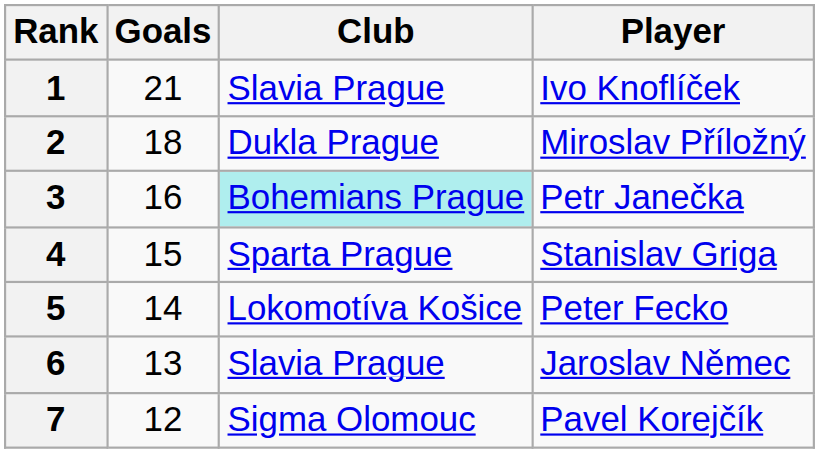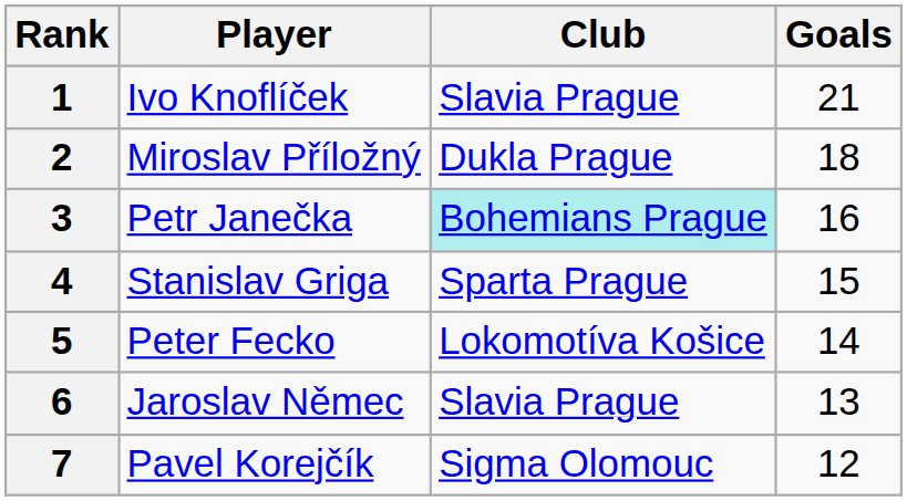 <table class="wikitable" style="text-align:center">
 <tr>
 <th>Rank</th>
+<th>Player</th>
+<th>Club</th>
 <th>Goals</th>
-<th>Club</th>
-<th>Player</th>
 </tr>
 <tr>
 <th>1</th>
+<td align="left"> <a href='#'>Ivo Knoflíček</a></td>
+<td align="left"><a href='#'>Slavia Prague</a></td>
 <td>21</td>
-<td align="left"><a href='#'>Slavia Prague</a></td>
-<td align="left"> <a href='#'>Ivo Knoflíček</a></td>
 </tr>
 <tr>
 <th>2</th>
+<td align="left"> <a href='#'>Miroslav Příložný</a></td>
+<td align="left"><a href='#'>Dukla Prague</a></td>
 <td>18</td>
-<td align="left"><a href='#'>Dukla Prague</a></td>
-<td align="left"> <a href='#'>Miroslav Příložný</a></td>
 </tr>
 <tr>
 <th>3</th>
+<td align="left"> <a href='#'>Petr Janečka</a></td>
+<td align="left" style="background: paleturquoise;"><a href='#'>Bohemians Prague</a></td>
 <td>16</td>
-<td align="left" style="background: paleturquoise;"><a href='#'>Bohemians Prague</a></td>
-<td align="left"> <a href='#'>Petr Janečka</a></td>
 </tr>
 <tr>
 <th>4</th>
+<td align="left"> <a href='#'>Stanislav Griga</a></td>
+<td align="left"><a href='#'>Sparta Prague</a></td>
 <td>15</td>
-<td align="left"><a href='#'>Sparta Prague</a></td>
-<td align="left"> <a href='#'>Stanislav Griga</a></td>
 </tr>
 <tr>
 <th>5</th>
+<td align="left"> <a href='#'>Peter Fecko</a></td>
+<td align="left"><a href='#'>Lokomotíva Košice</a></td>
 <td>14</td>
-<td align="left"><a href='#'>Lokomotíva Košice</a></td>
-<td align="left"> <a href='#'>Peter Fecko</a></td>
 </tr>
 <tr>
 <th>6</th>
+<td align="left"> <a href='#'>Jaroslav Němec</a></td>
+<td align="left"><a href='#'>Slavia Prague</a></td>
 <td>13</td>
-<td align="left"><a href='#'>Slavia Prague</a></td>
-<td align="left"> <a href='#'>Jaroslav Němec</a></td>
 </tr>
 <tr>
 <th>7</th>
+<td align="left"> <a href='#'>Pavel Korejčík</a></td>
+<td align="left"><a href='#'>Sigma Olomouc</a></td>
 <td>12</td>
-<td align="left"><a href='#'>Sigma Olomouc</a></td>
-<td align="left"> <a href='#'>Pavel Korejčík</a></td>
 </tr>
 </table>
